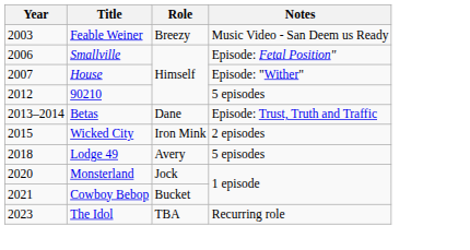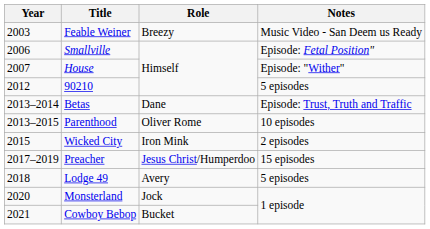 <table class="wikitable sortable">
 <tr>
 <th>Year</th>
 <th>Title</th>
 <th>Role</th>
 <th class="unsortable">Notes</th>
 </tr>
 <tr>
 <td>2003</td>
 <td><a href='#'>Feable Weiner</a></td>
 <td>Breezy</td>
 <td>Music Video - San Deem us Ready</td>
 </tr>
 <tr>
 <td>2006</td>
 <td><em><a href='#'>Smallville</a></em></td>
 <td rowspan="3">Himself</td>
 <td>Episode: <em><a href='#'>Fetal Position</a>"</td>
 </tr>
 <tr>
 <td>2007</td>
 <td><em><a href='#'>House</a></em></td>
 <td>Episode: "<a href='#'>Wither</a>"</td>
 </tr>
 <tr>
 <td>2012</td>
 <td></em><a href='#'>90210</a><em></td>
 <td>5 episodes</td>
 </tr>
 <tr>
 <td>2013–2014</td>
 <td></em><a href='#'>Betas</a><em></td>
 <td>Dane</td>
 <td>Episode: </em><a href='#'>Trust, Truth and Traffic</a><em></td>
 </tr>
 <tr>
+<td>2013–2015</td>
+<td></em><a href='#'>Parenthood</a><em></td>
+<td>Oliver Rome</td>
+<td>10 episodes</td>
+</tr>
+<tr>
 <td>2015</td>
 <td></em><a href='#'>Wicked City</a><em></td>
 <td>Iron Mink</td>
 <td>2 episodes</td>
+</tr>
+<tr>
+<td>2017–2019</td>
+<td></em><a href='#'>Preacher</a><em></td>
+<td><a href='#'>Jesus Christ</a>/Humperdoo</td>
+<td>15 episodes</td>
 </tr>
 <tr>
 <td>2018</td>
 <td></em><a href='#'>Lodge 49</a><em></td>
 <td>Avery</td>
 <td>5 episodes</td>
 </tr>
 <tr>
 <td>2020</td>
 <td></em><a href='#'>Monsterland</a><em></td>
 <td>Jock</td>
 <td rowspan="2">1 episode</td>
 </tr>
 <tr>
 <td>2021</td>
 <td></em><a href='#'>Cowboy Bebop</a><em></td>
 <td>Bucket</td>
 </tr>
-<tr>
-<td>2023</td>
-<td></em><a href='#'>The Idol</a><em></td>
-<td>TBA</td>
-<td>Recurring role</td>
-</tr>
 </table>
